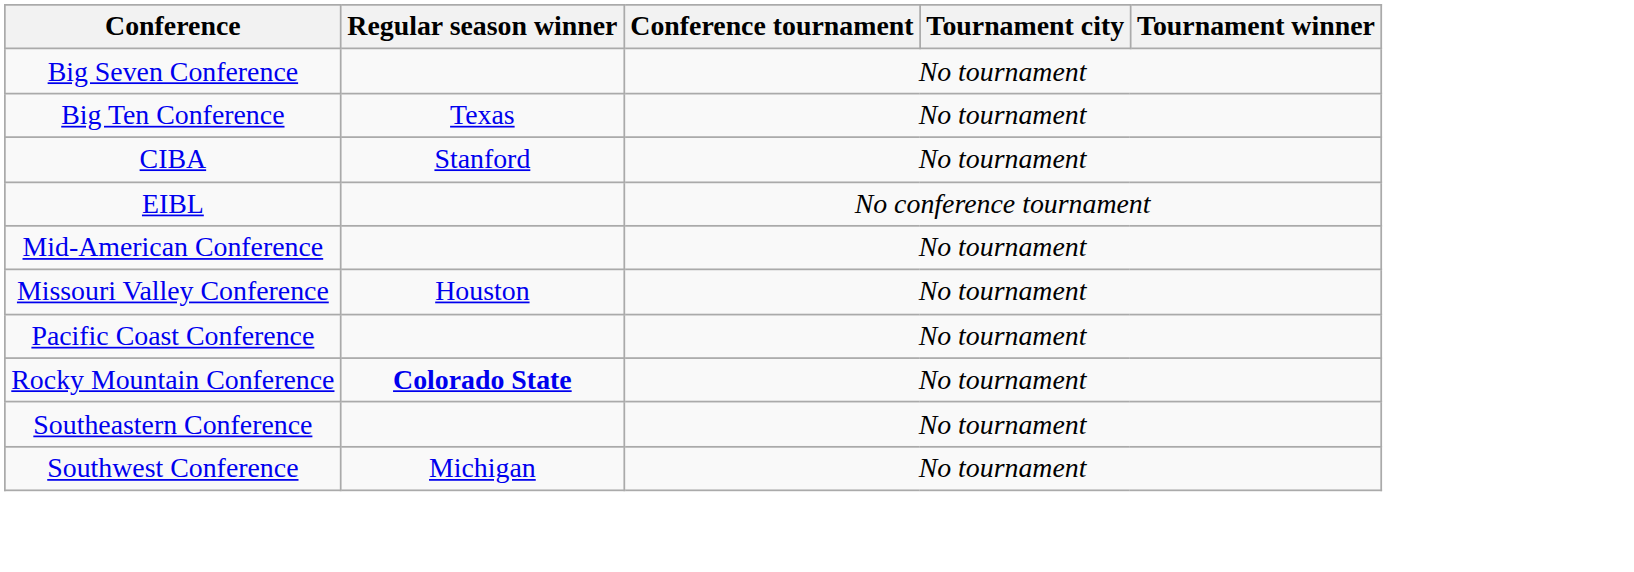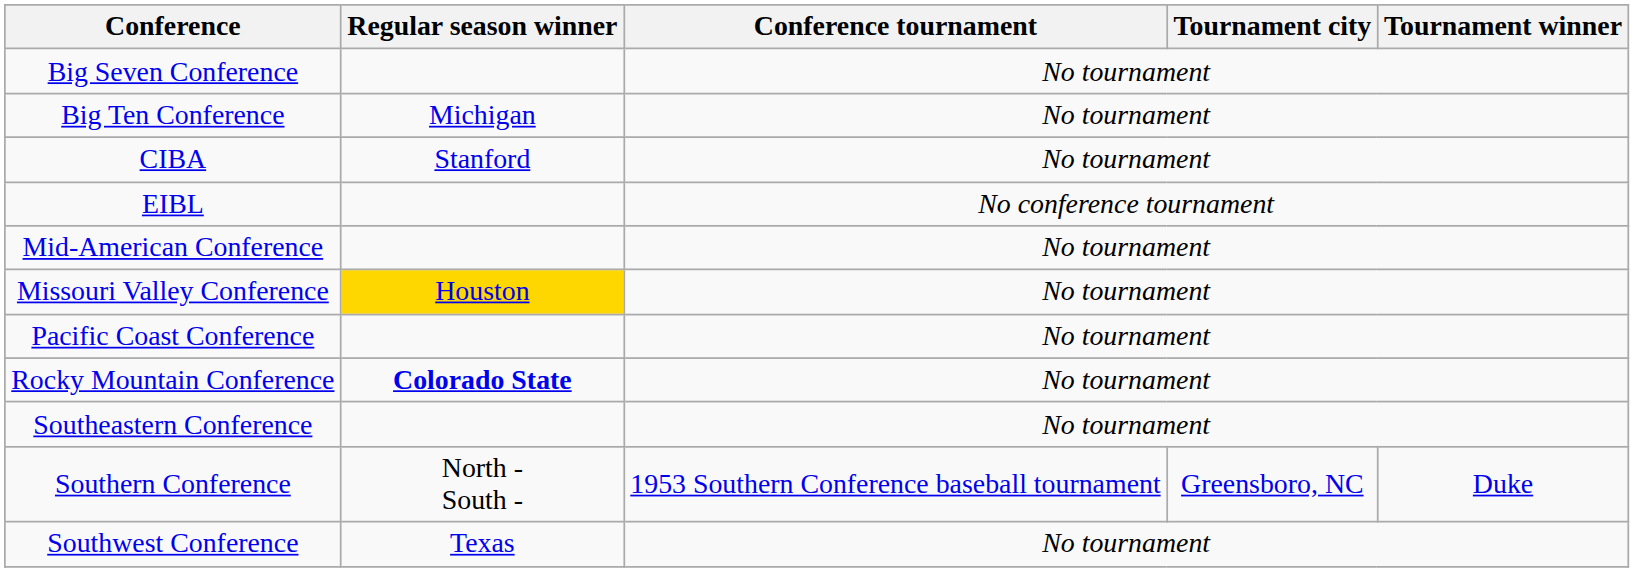 <table class="wikitable" style="text-align:center;">
 <tr>
 <th>Conference</th>
 <th>Regular season winner</th>
 <th>Conference tournament</th>
 <th>Tournament city</th>
 <th>Tournament winner</th>
 </tr>
 <tr>
 <td><a href='#'>Big Seven Conference</a></td>
 <td></td>
 <td colspan=3><em>No tournament</em></td>
 </tr>
 <tr>
 <td><a href='#'>Big Ten Conference</a></td>
-<td><a href='#'>Texas</a></td>
+<td><a href='#'>Michigan</a><br></td>
 <td colspan=3><em>No tournament</em></td>
 </tr>
 <tr>
 <td><a href='#'>CIBA</a></td>
 <td><a href='#'>Stanford</a></td>
 <td colspan=3><em>No tournament</em></td>
 </tr>
 <tr>
 <td><a href='#'>EIBL</a></td>
 <td></td>
 <td colspan=3><em>No conference tournament</em></td>
 </tr>
 <tr>
 <td><a href='#'>Mid-American Conference</a></td>
 <td></td>
 <td colspan=3><em>No tournament</em></td>
 </tr>
 <tr>
 <td><a href='#'>Missouri Valley Conference</a></td>
-<td><a href='#'>Houston</a></td>
+<td style="background: gold;"><a href='#'>Houston</a></td>
 <td colspan=3><em>No tournament</em></td>
 </tr>
 <tr>
 <td><a href='#'>Pacific Coast Conference</a></td>
 <td></td>
 <td colspan=3><em>No tournament</em></td>
 </tr>
 <tr>
 <td><a href='#'>Rocky Mountain Conference</a></td>
 <td><strong><a href='#'>Colorado State</a></strong></td>
 <td colspan=3><em>No tournament</em></td>
 </tr>
 <tr>
 <td><a href='#'>Southeastern Conference</a></td>
 <td></td>
 <td colspan=3><em>No tournament</em></td>
 </tr>
 <tr>
+<td><a href='#'>Southern Conference</a></td>
+<td>North - <br>South - </td>
+<td><a href='#'>1953 Southern Conference baseball tournament</a></td>
+<td><a href='#'>Greensboro, NC</a></td>
+<td><a href='#'>Duke</a></td>
+</tr>
+<tr>
 <td><a href='#'>Southwest Conference</a></td>
-<td><a href='#'>Michigan</a><br></td>
+<td><a href='#'>Texas</a></td>
 <td colspan=3><em>No tournament</em></td>
 </tr>
 </table>
